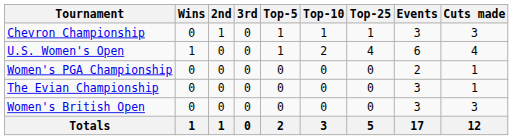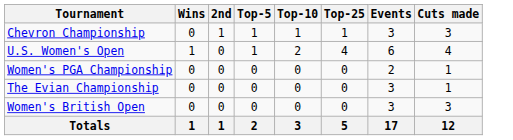 <table class=wikitable style=text-align:center>
 <tr>
 <th>Tournament</th>
 <th>Wins</th>
 <th>2nd</th>
-<th>3rd</th>
 <th>Top-5</th>
 <th>Top-10</th>
 <th>Top-25</th>
 <th>Events</th>
 <th>Cuts made</th>
 </tr>
 <tr>
 <td align=left><a href='#'>Chevron Championship</a></td>
 <td>0</td>
 <td>1</td>
-<td>0</td>
 <td>1</td>
 <td>1</td>
 <td>1</td>
 <td>3</td>
 <td>3</td>
 </tr>
 <tr>
 <td align=left><a href='#'>U.S. Women's Open</a></td>
 <td>1</td>
 <td>0</td>
-<td>0</td>
 <td>1</td>
 <td>2</td>
 <td>4</td>
 <td>6</td>
 <td>4</td>
 </tr>
 <tr>
 <td align=left><a href='#'>Women's PGA Championship</a></td>
-<td>0</td>
 <td>0</td>
 <td>0</td>
 <td>0</td>
 <td>0</td>
 <td>0</td>
 <td>2</td>
 <td>1</td>
 </tr>
 <tr>
 <td align=left><a href='#'>The Evian Championship</a></td>
 <td>0</td>
 <td>0</td>
 <td>0</td>
 <td>0</td>
 <td>0</td>
-<td>0</td>
 <td>3</td>
 <td>1</td>
 </tr>
 <tr>
 <td align=left><a href='#'>Women's British Open</a></td>
-<td>0</td>
 <td>0</td>
 <td>0</td>
 <td>0</td>
 <td>0</td>
 <td>0</td>
 <td>3</td>
 <td>3</td>
 </tr>
 <tr>
 <th>Totals</th>
 <th>1</th>
 <th>1</th>
-<th>0</th>
 <th>2</th>
 <th>3</th>
 <th>5</th>
 <th>17</th>
 <th>12</th>
 </tr>
 </table>
